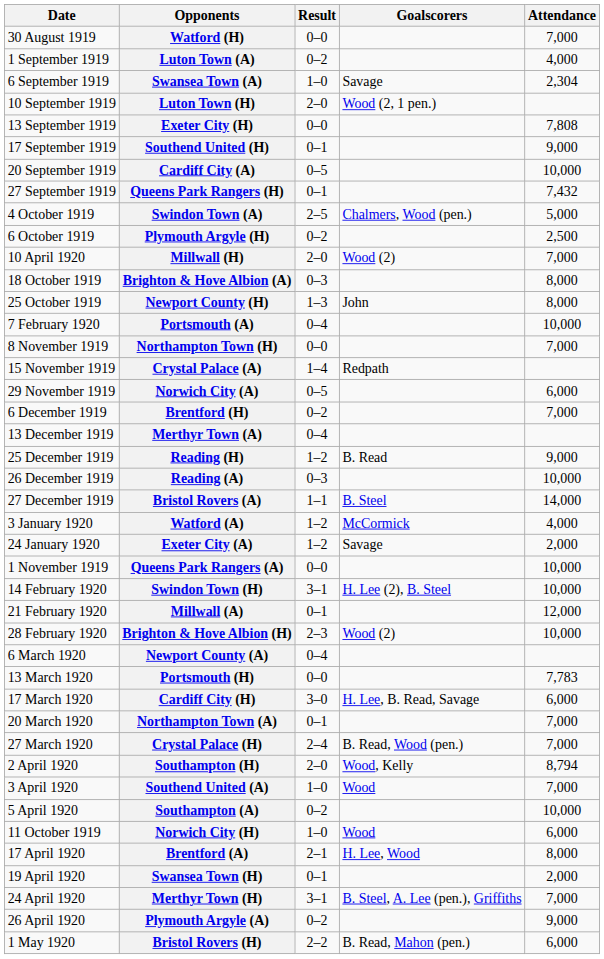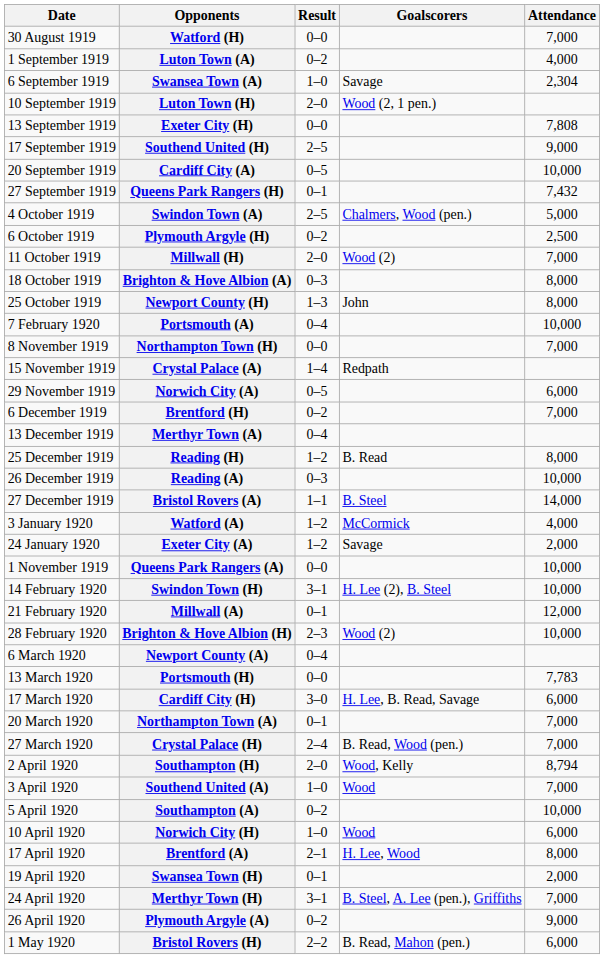 <table class="wikitable plainrowheaders sortable">
 <tr>
 <th scope=col>Date</th>
 <th scope=col>Opponents</th>
 <th scope=col>Result</th>
 <th scope=col class=unsortable>Goalscorers</th>
 <th scope=col>Attendance</th>
 </tr>
 <tr>
 <td>30 August 1919</td>
 <th scope=row><a href='#'>Watford</a> (H)</th>
 <td align=center>0–0</td>
 <td></td>
 <td align=center>7,000</td>
 </tr>
 <tr>
 <td>1 September 1919</td>
 <th scope=row><a href='#'>Luton Town</a> (A)</th>
 <td align=center>0–2</td>
 <td></td>
 <td align=center>4,000</td>
 </tr>
 <tr>
 <td>6 September 1919</td>
 <th scope=row><a href='#'>Swansea Town</a> (A)</th>
 <td align=center>1–0</td>
 <td>Savage</td>
 <td align=center>2,304</td>
 </tr>
 <tr>
 <td>10 September 1919</td>
 <th scope=row><a href='#'>Luton Town</a> (H)</th>
 <td align=center>2–0</td>
 <td><a href='#'>Wood</a> (2, 1 pen.)</td>
 <td align=center></td>
 </tr>
 <tr>
 <td>13 September 1919</td>
 <th scope=row><a href='#'>Exeter City</a> (H)</th>
 <td align=center>0–0</td>
 <td></td>
 <td align=center>7,808</td>
 </tr>
 <tr>
 <td>17 September 1919</td>
 <th scope=row><a href='#'>Southend United</a> (H)</th>
-<td align=center>0–1</td>
+<td align=center>2–5</td>
 <td></td>
 <td align=center>9,000</td>
 </tr>
 <tr>
 <td>20 September 1919</td>
 <th scope=row><a href='#'>Cardiff City</a> (A)</th>
 <td align=center>0–5</td>
 <td></td>
 <td align=center>10,000</td>
 </tr>
 <tr>
 <td>27 September 1919</td>
 <th scope=row><a href='#'>Queens Park Rangers</a> (H)</th>
 <td align=center>0–1</td>
 <td></td>
 <td align=center>7,432</td>
 </tr>
 <tr>
 <td>4 October 1919</td>
 <th scope=row><a href='#'>Swindon Town</a> (A)</th>
 <td align=center>2–5</td>
 <td><a href='#'>Chalmers</a>, <a href='#'>Wood</a> (pen.)</td>
 <td align=center>5,000</td>
 </tr>
 <tr>
 <td>6 October 1919</td>
 <th scope=row><a href='#'>Plymouth Argyle</a> (H)</th>
 <td align=center>0–2</td>
 <td></td>
 <td align=center>2,500</td>
 </tr>
 <tr>
-<td>10 April 1920</td>
+<td>11 October 1919</td>
 <th scope=row><a href='#'>Millwall</a> (H)</th>
 <td align=center>2–0</td>
 <td><a href='#'>Wood</a> (2)</td>
 <td align=center>7,000</td>
 </tr>
 <tr>
 <td>18 October 1919</td>
 <th scope=row><a href='#'>Brighton & Hove Albion</a> (A)</th>
 <td align=center>0–3</td>
 <td></td>
 <td align=center>8,000</td>
 </tr>
 <tr>
 <td>25 October 1919</td>
 <th scope=row><a href='#'>Newport County</a> (H)</th>
 <td align=center>1–3</td>
 <td>John</td>
 <td align=center>8,000</td>
 </tr>
 <tr>
 <td>7 February 1920</td>
 <th scope=row><a href='#'>Portsmouth</a> (A)</th>
 <td align=center>0–4</td>
 <td></td>
 <td align=center>10,000</td>
 </tr>
 <tr>
 <td>8 November 1919</td>
 <th scope=row><a href='#'>Northampton Town</a> (H)</th>
 <td align=center>0–0</td>
 <td></td>
 <td align=center>7,000</td>
 </tr>
 <tr>
 <td>15 November 1919</td>
 <th scope=row><a href='#'>Crystal Palace</a> (A)</th>
 <td align=center>1–4</td>
 <td>Redpath</td>
 <td align=center></td>
 </tr>
 <tr>
 <td>29 November 1919</td>
 <th scope=row><a href='#'>Norwich City</a> (A)</th>
 <td align=center>0–5</td>
 <td></td>
 <td align=center>6,000</td>
 </tr>
 <tr>
 <td>6 December 1919</td>
 <th scope=row><a href='#'>Brentford</a> (H)</th>
 <td align=center>0–2</td>
 <td></td>
 <td align=center>7,000</td>
 </tr>
 <tr>
 <td>13 December 1919</td>
 <th scope=row><a href='#'>Merthyr Town</a> (A)</th>
 <td align=center>0–4</td>
 <td></td>
 <td align=center></td>
 </tr>
 <tr>
 <td>25 December 1919</td>
 <th scope=row><a href='#'>Reading</a> (H)</th>
 <td align=center>1–2</td>
 <td>B. Read</td>
-<td align=center>9,000</td>
+<td align=center>8,000</td>
 </tr>
 <tr>
 <td>26 December 1919</td>
 <th scope=row><a href='#'>Reading</a> (A)</th>
 <td align=center>0–3</td>
 <td></td>
 <td align=center>10,000</td>
 </tr>
 <tr>
 <td>27 December 1919</td>
 <th scope=row><a href='#'>Bristol Rovers</a> (A)</th>
 <td align=center>1–1</td>
 <td><a href='#'>B. Steel</a></td>
 <td align=center>14,000</td>
 </tr>
 <tr>
 <td>3 January 1920</td>
 <th scope=row><a href='#'>Watford</a> (A)</th>
 <td align=center>1–2</td>
 <td><a href='#'>McCormick</a></td>
 <td align=center>4,000</td>
 </tr>
 <tr>
 <td>24 January 1920</td>
 <th scope=row><a href='#'>Exeter City</a> (A)</th>
 <td align=center>1–2</td>
 <td>Savage</td>
 <td align=center>2,000</td>
 </tr>
 <tr>
 <td>1 November 1919</td>
 <th scope=row><a href='#'>Queens Park Rangers</a> (A)</th>
 <td align=center>0–0</td>
 <td></td>
 <td align=center>10,000</td>
 </tr>
 <tr>
 <td>14 February 1920</td>
 <th scope=row><a href='#'>Swindon Town</a> (H)</th>
 <td align=center>3–1</td>
 <td><a href='#'>H. Lee</a> (2), <a href='#'>B. Steel</a></td>
 <td align=center>10,000</td>
 </tr>
 <tr>
 <td>21 February 1920</td>
 <th scope=row><a href='#'>Millwall</a> (A)</th>
 <td align=center>0–1</td>
 <td></td>
 <td align=center>12,000</td>
 </tr>
 <tr>
 <td>28 February 1920</td>
 <th scope=row><a href='#'>Brighton & Hove Albion</a> (H)</th>
 <td align=center>2–3</td>
 <td><a href='#'>Wood</a> (2)</td>
 <td align=center>10,000</td>
 </tr>
 <tr>
 <td>6 March 1920</td>
 <th scope=row><a href='#'>Newport County</a> (A)</th>
 <td align=center>0–4</td>
 <td></td>
 <td align=center></td>
 </tr>
 <tr>
 <td>13 March 1920</td>
 <th scope=row><a href='#'>Portsmouth</a> (H)</th>
 <td align=center>0–0</td>
 <td></td>
 <td align=center>7,783</td>
 </tr>
 <tr>
 <td>17 March 1920</td>
 <th scope=row><a href='#'>Cardiff City</a> (H)</th>
 <td align=center>3–0</td>
 <td><a href='#'>H. Lee</a>, B. Read, Savage</td>
 <td align=center>6,000</td>
 </tr>
 <tr>
 <td>20 March 1920</td>
 <th scope=row><a href='#'>Northampton Town</a> (A)</th>
 <td align=center>0–1</td>
 <td></td>
 <td align=center>7,000</td>
 </tr>
 <tr>
 <td>27 March 1920</td>
 <th scope=row><a href='#'>Crystal Palace</a> (H)</th>
 <td align=center>2–4</td>
 <td>B. Read, <a href='#'>Wood</a> (pen.)</td>
 <td align=center>7,000</td>
 </tr>
 <tr>
 <td>2 April 1920</td>
 <th scope=row><a href='#'>Southampton</a> (H)</th>
 <td align=center>2–0</td>
 <td><a href='#'>Wood</a>, Kelly</td>
 <td align=center>8,794</td>
 </tr>
 <tr>
 <td>3 April 1920</td>
 <th scope=row><a href='#'>Southend United</a> (A)</th>
 <td align=center>1–0</td>
 <td><a href='#'>Wood</a></td>
 <td align=center>7,000</td>
 </tr>
 <tr>
 <td>5 April 1920</td>
 <th scope=row><a href='#'>Southampton</a> (A)</th>
 <td align=center>0–2</td>
 <td></td>
 <td align=center>10,000</td>
 </tr>
 <tr>
-<td>11 October 1919</td>
+<td>10 April 1920</td>
 <th scope=row><a href='#'>Norwich City</a> (H)</th>
 <td align=center>1–0</td>
 <td><a href='#'>Wood</a></td>
 <td align=center>6,000</td>
 </tr>
 <tr>
 <td>17 April 1920</td>
 <th scope=row><a href='#'>Brentford</a> (A)</th>
 <td align=center>2–1</td>
 <td><a href='#'>H. Lee</a>, <a href='#'>Wood</a></td>
 <td align=center>8,000</td>
 </tr>
 <tr>
 <td>19 April 1920</td>
 <th scope=row><a href='#'>Swansea Town</a> (H)</th>
 <td align=center>0–1</td>
 <td></td>
 <td align=center>2,000</td>
 </tr>
 <tr>
 <td>24 April 1920</td>
 <th scope=row><a href='#'>Merthyr Town</a> (H)</th>
 <td align=center>3–1</td>
 <td><a href='#'>B. Steel</a>, <a href='#'>A. Lee</a> (pen.), <a href='#'>Griffiths</a></td>
 <td align=center>7,000</td>
 </tr>
 <tr>
 <td>26 April 1920</td>
 <th scope=row><a href='#'>Plymouth Argyle</a> (A)</th>
 <td align=center>0–2</td>
 <td></td>
 <td align=center>9,000</td>
 </tr>
 <tr>
 <td>1 May 1920</td>
 <th scope=row><a href='#'>Bristol Rovers</a> (H)</th>
 <td align=center>2–2</td>
 <td>B. Read, <a href='#'>Mahon</a> (pen.)</td>
 <td align=center>6,000</td>
 </tr>
 </table>
